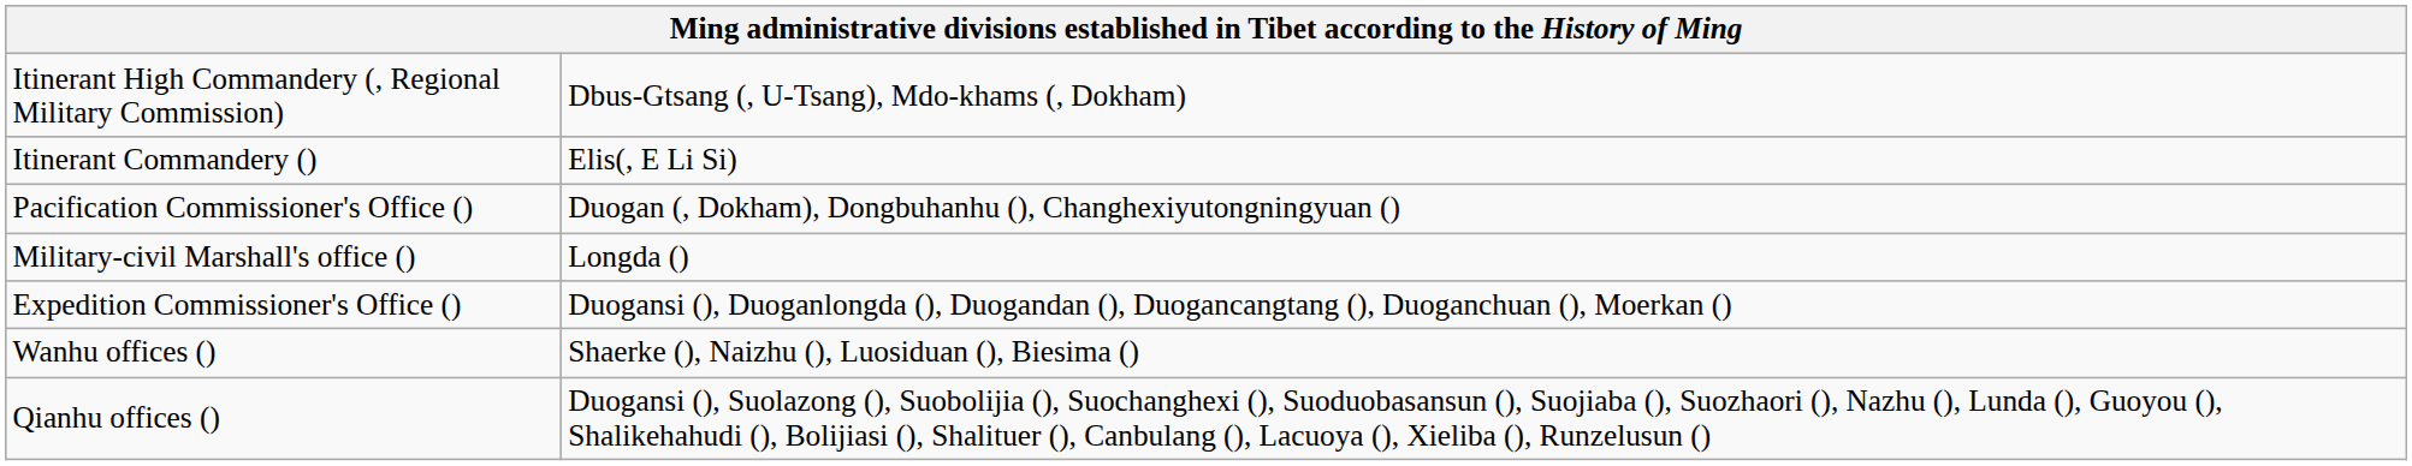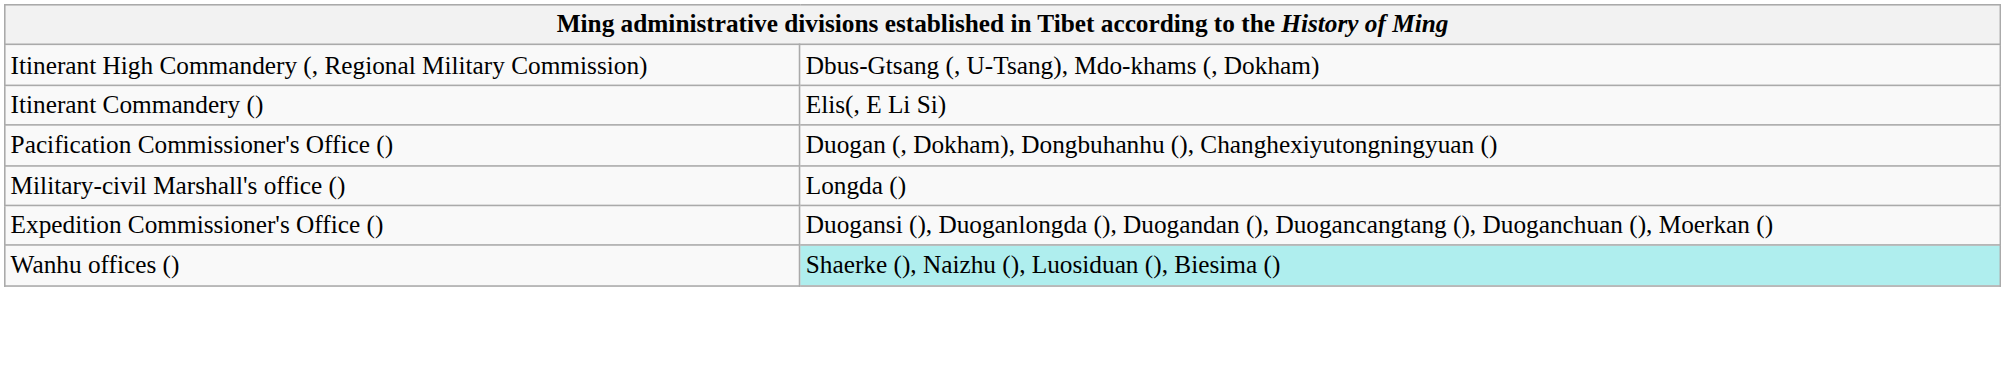 <table class="wikitable" align="center" width="100%">
 <tr>
 <th colspan="2" align="center">Ming administrative divisions established in Tibet according to the <em>History of Ming</em></th>
 </tr>
 <tr>
 <td>Itinerant High Commandery (, Regional Military Commission)</td>
 <td>Dbus-Gtsang (, U-Tsang), Mdo-khams (, Dokham)</td>
 </tr>
 <tr>
 <td>Itinerant Commandery ()</td>
 <td>Elis(, E Li Si)</td>
 </tr>
 <tr>
 <td>Pacification Commissioner's Office ()</td>
 <td>Duogan (, Dokham), Dongbuhanhu (), Changhexiyutongningyuan ()</td>
 </tr>
 <tr>
 <td>Military-civil Marshall's office ()</td>
 <td>Longda ()</td>
 </tr>
 <tr>
 <td>Expedition Commissioner's Office ()</td>
 <td>Duogansi (), Duoganlongda (), Duogandan (), Duogancangtang (), Duoganchuan (), Moerkan ()</td>
 </tr>
 <tr>
 <td>Wanhu offices ()</td>
-<td>Shaerke (), Naizhu (), Luosiduan (), Biesima ()</td>
-</tr>
-<tr>
-<td>Qianhu offices ()</td>
-<td>Duogansi (), Suolazong (), Suobolijia (), Suochanghexi (), Suoduobasansun (), Suojiaba (), Suozhaori (), Nazhu (), Lunda (), Guoyou (), Shalikehahudi (), Bolijiasi (), Shalituer (), Canbulang (), Lacuoya (), Xieliba (), Runzelusun ()</td>
+<td style="background: paleturquoise;">Shaerke (), Naizhu (), Luosiduan (), Biesima ()</td>
 </tr>
 </table>
